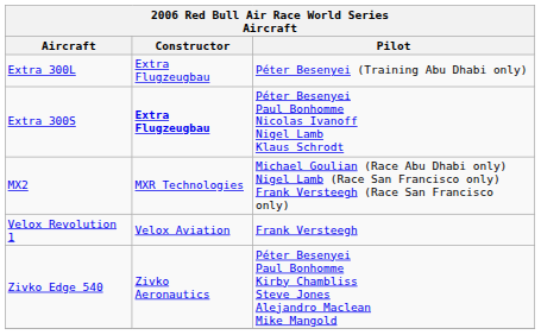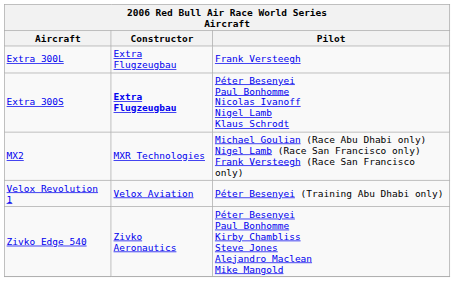 <table class="wikitable">
 <tr>
 <th colspan=13 align=center>2006 Red Bull Air Race World Series<br>Aircraft</th>
 </tr>
 <tr>
 <th>Aircraft</th>
 <th>Constructor</th>
 <th>Pilot</th>
 </tr>
 <tr>
 <td><a href='#'>Extra 300L</a></td>
 <td> <a href='#'>Extra Flugzeugbau</a></td>
-<td> <a href='#'>Péter Besenyei</a> (Training Abu Dhabi only)</td>
+<td> <a href='#'>Frank Versteegh</a></td>
 </tr>
 <tr>
 <td><a href='#'>Extra 300S</a></td>
 <td><strong> <a href='#'>Extra Flugzeugbau</a></strong></td>
 <td> <a href='#'>Péter Besenyei</a><br>  <a href='#'>Paul Bonhomme</a><br> <a href='#'>Nicolas Ivanoff</a><br> <a href='#'>Nigel Lamb</a><br> <a href='#'>Klaus Schrodt</a></td>
 </tr>
 <tr>
 <td><a href='#'>MX2</a></td>
 <td> <a href='#'>MXR Technologies</a></td>
 <td> <a href='#'>Michael Goulian</a> (Race Abu Dhabi only)<br> <a href='#'>Nigel Lamb</a> (Race San Francisco only)<br> <a href='#'>Frank Versteegh</a> (Race San Francisco only)</td>
 </tr>
 <tr>
 <td><a href='#'>Velox Revolution 1</a></td>
 <td> <a href='#'>Velox Aviation</a></td>
-<td> <a href='#'>Frank Versteegh</a></td>
+<td> <a href='#'>Péter Besenyei</a> (Training Abu Dhabi only)</td>
 </tr>
 <tr>
 <td><a href='#'>Zivko Edge 540</a></td>
 <td> <a href='#'>Zivko Aeronautics</a></td>
 <td> <a href='#'>Péter Besenyei</a><br>  <a href='#'>Paul Bonhomme</a><br> <a href='#'>Kirby Chambliss</a><br> <a href='#'>Steve Jones</a><br> <a href='#'>Alejandro Maclean</a><br> <a href='#'>Mike Mangold</a></td>
 </tr>
 <tr>
 </tr>
 </table>
